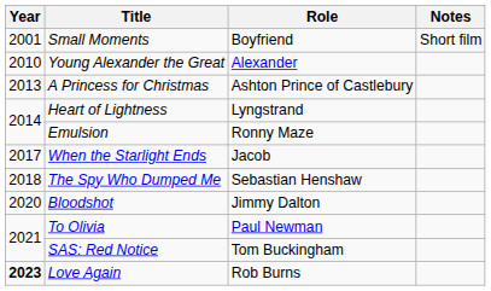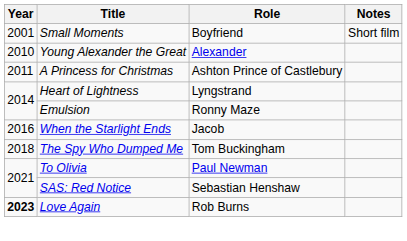 <table class="wikitable sortable">
 <tr>
 <th>Year</th>
 <th>Title</th>
 <th>Role</th>
 <th class="unsortable">Notes</th>
 </tr>
 <tr>
 <td>2001</td>
 <td><em>Small Moments</em></td>
 <td>Boyfriend</td>
 <td>Short film</td>
 </tr>
 <tr>
 <td>2010</td>
 <td><em>Young Alexander the Great</em></td>
 <td><a href='#'>Alexander</a></td>
 <td></td>
 </tr>
 <tr>
-<td>2013</td>
+<td>2011</td>
 <td><em>A Princess for Christmas</em></td>
 <td>Ashton Prince of Castlebury</td>
 <td></td>
 </tr>
 <tr>
 <td rowspan="2">2014</td>
 <td><em>Heart of Lightness</em></td>
 <td>Lyngstrand</td>
 <td></td>
 </tr>
 <tr>
 <td><em>Emulsion</em></td>
 <td>Ronny Maze</td>
 <td></td>
 </tr>
 <tr>
-<td>2017</td>
+<td>2016</td>
 <td><em><a href='#'>When the Starlight Ends</a></em></td>
 <td>Jacob</td>
 <td></td>
 </tr>
 <tr>
 <td>2018</td>
 <td><em><a href='#'>The Spy Who Dumped Me</a></em></td>
-<td>Sebastian Henshaw</td>
-<td></td>
-</tr>
-<tr>
-<td>2020</td>
-<td><em><a href='#'>Bloodshot</a></em></td>
-<td>Jimmy Dalton</td>
+<td>Tom Buckingham</td>
 <td></td>
 </tr>
 <tr>
 <td rowspan="2">2021</td>
 <td><em><a href='#'>To Olivia</a></em></td>
 <td><a href='#'>Paul Newman</a></td>
 <td></td>
 </tr>
 <tr>
 <td><em><a href='#'>SAS: Red Notice</a></em></td>
-<td>Tom Buckingham</td>
+<td>Sebastian Henshaw</td>
 <td></td>
 </tr>
 <tr>
 <td><strong>2023</strong></td>
 <td><em><a href='#'>Love Again</a></em></td>
 <td>Rob Burns</td>
 <td></td>
 </tr>
 </table>
